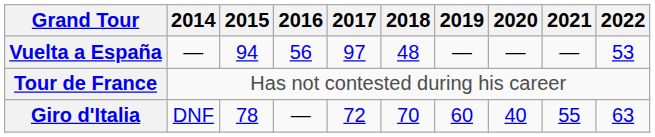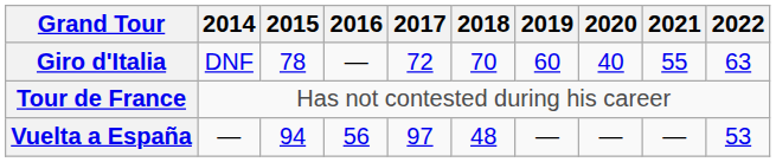 <table class="wikitable plainrowheaders">
 <tr>
 <th scope="col"><a href='#'>Grand Tour</a></th>
 <th scope="col">2014</th>
 <th scope="col">2015</th>
 <th scope="col">2016</th>
 <th scope="col">2017</th>
 <th scope="col">2018</th>
 <th scope="col">2019</th>
 <th scope="col">2020</th>
 <th scope="col">2021</th>
 <th scope="col">2022</th>
 </tr>
 <tr style="text-align:center;">
+<th scope="row"> <a href='#'>Giro d'Italia</a></th>
+<td><a href='#'>DNF</a></td>
+<td><a href='#'>78</a></td>
+<td>—</td>
+<td><a href='#'>72</a></td>
+<td><a href='#'>70</a></td>
+<td><a href='#'>60</a></td>
+<td><a href='#'>40</a></td>
+<td><a href='#'>55</a></td>
+<td><a href='#'>63</a></td>
+</tr>
+<tr style="text-align:center;">
+<th scope="row"> <a href='#'>Tour de France</a></th>
+<td style="color:#4d4d4d;" colspan=9>Has not contested during his career</td>
+</tr>
+<tr style="text-align:center;">
 <th scope="row"> <a href='#'>Vuelta a España</a></th>
 <td>—</td>
 <td><a href='#'>94</a></td>
 <td><a href='#'>56</a></td>
 <td><a href='#'>97</a></td>
 <td><a href='#'>48</a></td>
 <td>—</td>
 <td>—</td>
 <td>—</td>
 <td><a href='#'>53</a></td>
 </tr>
-<tr style="text-align:center;">
-<th scope="row"> <a href='#'>Tour de France</a></th>
-<td style="color:#4d4d4d;" colspan=9>Has not contested during his career</td>
-</tr>
-<tr style="text-align:center;">
-<th scope="row"> <a href='#'>Giro d'Italia</a></th>
-<td><a href='#'>DNF</a></td>
-<td><a href='#'>78</a></td>
-<td>—</td>
-<td><a href='#'>72</a></td>
-<td><a href='#'>70</a></td>
-<td><a href='#'>60</a></td>
-<td><a href='#'>40</a></td>
-<td><a href='#'>55</a></td>
-<td><a href='#'>63</a></td>
-</tr>
 </table>
